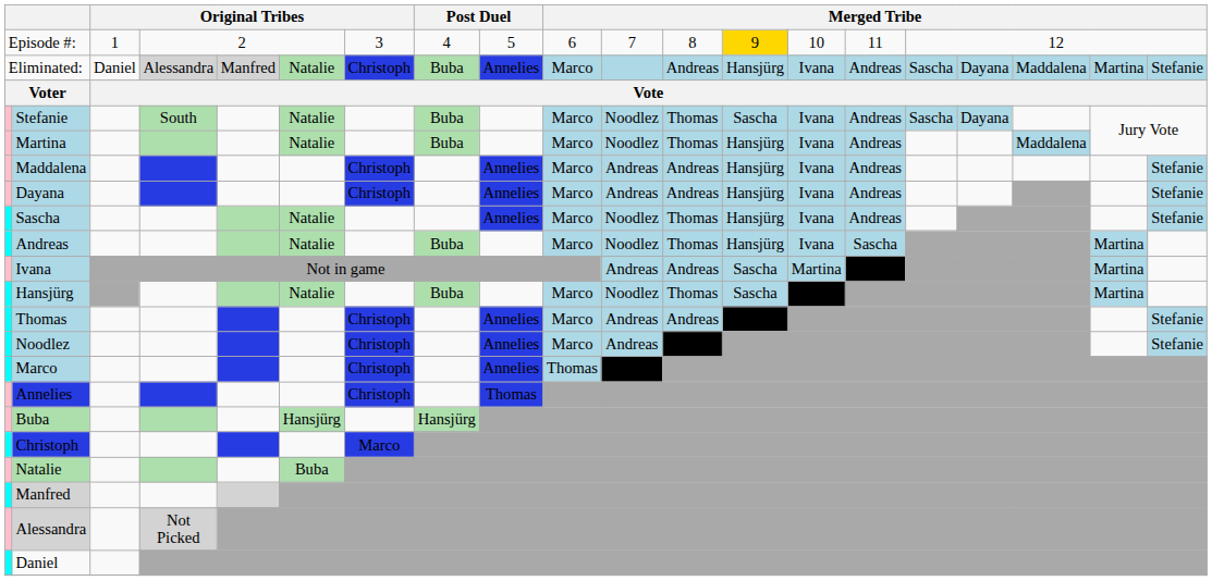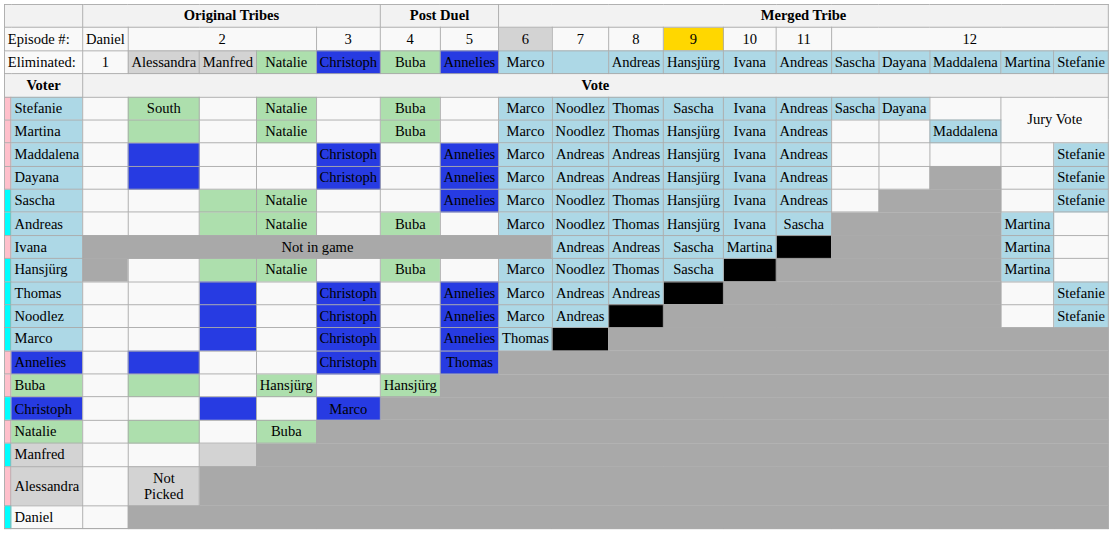 <table class="wikitable" style="text-align:center">
 <tr>
 <th colspan=2></th>
 <th colspan=5>Original Tribes</th>
 <th colspan=2>Post Duel</th>
 <th colspan=11>Merged Tribe</th>
 </tr>
 <tr>
 <td colspan=2 align="left">Episode #:</td>
-<td colspan=1>1</td>
+<td>Daniel<br></td>
 <td colspan=3>2</td>
 <td>3</td>
 <td>4</td>
 <td>5</td>
-<td>6</td>
+<td style="background: lightgrey;">6</td>
 <td>7</td>
 <td>8</td>
 <td style="background: gold;">9</td>
 <td>10</td>
 <td>11</td>
 <td colspan=5>12</td>
 </tr>
 <tr>
 <td colspan=2 align="left">Eliminated:</td>
-<td>Daniel<br></td>
+<td colspan=1>1</td>
 <td bgcolor="lightgray">Alessandra<br></td>
 <td bgcolor="lightgray">Manfred<br></td>
 <td bgcolor="#ADDFAD">Natalie<br></td>
 <td bgcolor="#273BE2"><span>Christoph<br></span></td>
 <td bgcolor="#ADDFAD">Buba<br></td>
 <td bgcolor="#273BE2"><span>Annelies<br></span></td>
 <td bgcolor="lightblue">Marco<br></td>
 <td bgcolor="lightblue"><br></td>
 <td bgcolor="lightblue">Andreas</td>
 <td bgcolor="lightblue">Hansjürg<br></td>
 <td bgcolor="lightblue">Ivana<br></td>
 <td bgcolor="lightblue">Andreas<br></td>
 <td bgcolor="lightblue">Sascha<br></td>
 <td bgcolor="lightblue">Dayana<br></td>
 <td bgcolor="lightblue">Maddalena<br></td>
 <td bgcolor="lightblue">Martina<br></td>
 <td bgcolor="lightblue">Stefanie<br></td>
 </tr>
 <tr>
 <th colspan=2>Voter</th>
 <th colspan=18>Vote</th>
 </tr>
 <tr>
 <td style="background:pink"></td>
 <td align="left" bgcolor="lightblue">Stefanie</td>
 <td></td>
 <td bgcolor="#ADDFAD">South</td>
 <td></td>
 <td bgcolor="#ADDFAD">Natalie</td>
 <td></td>
 <td bgcolor="#ADDFAD">Buba</td>
 <td></td>
 <td bgcolor="lightblue">Marco</td>
 <td bgcolor="lightblue">Noodlez</td>
 <td bgcolor="lightblue">Thomas</td>
 <td bgcolor="lightblue">Sascha</td>
 <td bgcolor="lightblue">Ivana</td>
 <td bgcolor="lightblue">Andreas</td>
 <td bgcolor="lightblue">Sascha</td>
 <td bgcolor="lightblue">Dayana</td>
 <td></td>
 <td colspan=2 rowspan=2>Jury Vote</td>
 </tr>
 <tr>
 <td style="background:pink"></td>
 <td align="left" bgcolor="lightblue">Martina</td>
 <td></td>
 <td bgcolor="#ADDFAD"></td>
 <td></td>
 <td bgcolor="#ADDFAD">Natalie</td>
 <td></td>
 <td bgcolor="#ADDFAD">Buba</td>
 <td></td>
 <td bgcolor="lightblue">Marco</td>
 <td bgcolor="lightblue">Noodlez</td>
 <td bgcolor="lightblue">Thomas</td>
 <td bgcolor="lightblue">Hansjürg</td>
 <td bgcolor="lightblue">Ivana</td>
 <td bgcolor="lightblue">Andreas</td>
 <td></td>
 <td></td>
 <td bgcolor="lightblue">Maddalena</td>
 </tr>
 <tr>
 <td style="background:pink"></td>
 <td align="left" bgcolor="lightblue">Maddalena</td>
 <td></td>
 <td bgcolor="#273BE2"><span></span></td>
 <td></td>
 <td></td>
 <td bgcolor="#273BE2"><span>Christoph</span></td>
 <td></td>
 <td bgcolor="#273BE2"><span>Annelies</span></td>
 <td bgcolor="lightblue">Marco</td>
 <td bgcolor="lightblue">Andreas</td>
 <td bgcolor="lightblue">Andreas</td>
 <td bgcolor="lightblue">Hansjürg</td>
 <td bgcolor="lightblue">Ivana</td>
 <td bgcolor="lightblue">Andreas</td>
 <td></td>
 <td></td>
 <td></td>
 <td></td>
 <td bgcolor="lightblue">Stefanie</td>
 </tr>
 <tr>
 <td style="background:pink"></td>
 <td align="left" bgcolor="lightblue">Dayana</td>
 <td></td>
 <td bgcolor="#273BE2"><span></span></td>
 <td></td>
 <td></td>
 <td bgcolor="#273BE2"><span>Christoph</span></td>
 <td></td>
 <td bgcolor="#273BE2"><span>Annelies</span></td>
 <td bgcolor="lightblue">Marco</td>
 <td bgcolor="lightblue">Andreas</td>
 <td bgcolor="lightblue">Andreas</td>
 <td bgcolor="lightblue">Hansjürg</td>
 <td bgcolor="lightblue">Ivana</td>
 <td bgcolor="lightblue">Andreas</td>
 <td></td>
 <td></td>
 <td bgcolor="darkgray" colspan=1></td>
 <td></td>
 <td bgcolor="lightblue">Stefanie</td>
 </tr>
 <tr>
 <td style="background:cyan"></td>
 <td align="left" bgcolor="lightblue">Sascha</td>
 <td></td>
 <td></td>
 <td bgcolor="#ADDFAD"></td>
 <td bgcolor="#ADDFAD">Natalie</td>
 <td></td>
 <td></td>
 <td bgcolor="#273BE2"><span>Annelies</span></td>
 <td bgcolor="lightblue">Marco</td>
 <td bgcolor="lightblue">Noodlez</td>
 <td bgcolor="lightblue">Thomas</td>
 <td bgcolor="lightblue">Hansjürg</td>
 <td bgcolor="lightblue">Ivana</td>
 <td bgcolor="lightblue">Andreas</td>
 <td></td>
 <td bgcolor="darkgray" colspan=2></td>
 <td></td>
 <td bgcolor="lightblue">Stefanie</td>
 </tr>
 <tr>
 <td style="background:cyan"></td>
 <td align="left" bgcolor="lightblue">Andreas</td>
 <td></td>
 <td></td>
 <td bgcolor="#ADDFAD"></td>
 <td bgcolor="#ADDFAD">Natalie</td>
 <td></td>
 <td bgcolor="#ADDFAD">Buba</td>
 <td></td>
 <td bgcolor="lightblue">Marco</td>
 <td bgcolor="lightblue">Noodlez</td>
 <td bgcolor="lightblue">Thomas</td>
 <td bgcolor="lightblue">Hansjürg</td>
 <td bgcolor="lightblue">Ivana</td>
 <td bgcolor="lightblue">Sascha</td>
 <td bgcolor="darkgray" colspan=3></td>
 <td bgcolor="lightblue">Martina</td>
 <td></td>
 </tr>
 <tr>
 <td style="background:pink"></td>
 <td align="left" bgcolor="lightblue">Ivana</td>
 <td bgcolor="darkgray" colspan=8>Not in game</td>
 <td bgcolor="lightblue">Andreas</td>
 <td bgcolor="lightblue">Andreas</td>
 <td bgcolor="lightblue">Sascha</td>
 <td bgcolor="lightblue">Martina</td>
 <td bgcolor="black"><span>Sascha</span></td>
 <td bgcolor="darkgray" colspan=3></td>
 <td bgcolor="lightblue">Martina</td>
 <td></td>
 </tr>
 <tr>
 <td style="background:cyan"></td>
 <td align="left" bgcolor="lightblue">Hansjürg</td>
 <td bgcolor="darkgray"></td>
 <td></td>
 <td bgcolor="#ADDFAD"></td>
 <td bgcolor="#ADDFAD">Natalie</td>
 <td></td>
 <td bgcolor="#ADDFAD">Buba</td>
 <td></td>
 <td bgcolor="lightblue">Marco</td>
 <td bgcolor="lightblue">Noodlez</td>
 <td bgcolor="lightblue">Thomas</td>
 <td bgcolor="lightblue">Sascha</td>
 <td bgcolor="black"><s><span>Sascha</span></s></td>
 <td bgcolor="darkgray" colspan=4></td>
 <td bgcolor="lightblue">Martina</td>
 <td></td>
 </tr>
 <tr>
 <td style="background:cyan"></td>
 <td align="left" bgcolor="lightblue">Thomas</td>
 <td></td>
 <td></td>
 <td bgcolor="#273BE2"><span></span></td>
 <td></td>
 <td bgcolor="#273BE2"><span>Christoph</span></td>
 <td></td>
 <td bgcolor="#273BE2"><span>Annelies</span></td>
 <td bgcolor="lightblue">Marco</td>
 <td bgcolor="lightblue">Andreas</td>
 <td bgcolor="lightblue">Andreas</td>
 <td bgcolor="black"><span>Hansjürg</span></td>
 <td bgcolor="darkgray" colspan=5></td>
 <td></td>
 <td bgcolor="lightblue">Stefanie</td>
 </tr>
 <tr>
 <td style="background:cyan"></td>
 <td align="left" bgcolor="lightblue">Noodlez</td>
 <td></td>
 <td></td>
 <td bgcolor="#273BE2"><span></span></td>
 <td></td>
 <td bgcolor="#273BE2"><span>Christoph</span></td>
 <td></td>
 <td bgcolor="#273BE2"><span>Annelies</span></td>
 <td bgcolor="lightblue">Marco</td>
 <td bgcolor="lightblue">Andreas</td>
 <td bgcolor="black"><span>Andreas</span></td>
 <td bgcolor="darkgray" colspan=6></td>
 <td></td>
 <td bgcolor="lightblue">Stefanie</td>
 </tr>
 <tr>
 <td style="background:cyan"></td>
 <td align="left" bgcolor="lightblue">Marco</td>
 <td></td>
 <td></td>
 <td bgcolor="#273BE2"><span></span></td>
 <td></td>
 <td bgcolor="#273BE2"><span>Christoph</span></td>
 <td></td>
 <td bgcolor="#273BE2"><span>Annelies</span></td>
 <td bgcolor="lightblue">Thomas</td>
 <td bgcolor="black"><span>Noodlez</span></td>
 <td bgcolor="darkgray" colspan=9></td>
 </tr>
 <tr>
 <td style="background:pink"></td>
 <td align="left" bgcolor="#273BE2"><span>Annelies</span></td>
 <td></td>
 <td bgcolor="#273BE2"><span></span></td>
 <td></td>
 <td></td>
 <td bgcolor="#273BE2"><span>Christoph</span></td>
 <td></td>
 <td bgcolor="#273BE2"><span>Thomas</span></td>
 <td bgcolor="darkgray" colspan=11></td>
 </tr>
 <tr>
 <td style="background:pink"></td>
 <td align="left" bgcolor="#ADDFAD">Buba</td>
 <td></td>
 <td bgcolor="#ADDFAD"></td>
 <td></td>
 <td bgcolor="#ADDFAD">Hansjürg</td>
 <td></td>
 <td bgcolor="#ADDFAD">Hansjürg</td>
 <td bgcolor="darkgray" colspan=12></td>
 </tr>
 <tr>
 <td style="background:cyan"></td>
 <td align="left" bgcolor="#273BE2"><span>Christoph</span></td>
 <td></td>
 <td></td>
 <td bgcolor="#273BE2"><span></span></td>
 <td></td>
 <td bgcolor="#273BE2"><span>Marco</span></td>
 <td bgcolor="darkgray" colspan=13></td>
 </tr>
 <tr>
 <td style="background:pink"></td>
 <td align="left" bgcolor="#ADDFAD">Natalie</td>
 <td></td>
 <td bgcolor="#ADDFAD"></td>
 <td></td>
 <td bgcolor="#ADDFAD">Buba</td>
 <td bgcolor="darkgray" colspan=14></td>
 </tr>
 <tr>
 <td style="background:cyan"></td>
 <td align="left" bgcolor="lightgray">Manfred</td>
 <td></td>
 <td></td>
 <td bgcolor="lightgray"></td>
 <td bgcolor="darkgray" colspan=15></td>
 </tr>
 <tr>
 <td style="background:pink"></td>
 <td align="left" bgcolor="lightgray">Alessandra</td>
 <td></td>
 <td bgcolor="lightgray">Not Picked</td>
 <td bgcolor="darkgray" colspan=16></td>
 </tr>
 <tr>
 <td style="background:cyan"></td>
 <td align="left">Daniel</td>
 <td></td>
 <td bgcolor="darkgray" colspan=17></td>
 </tr>
 <tr>
 </tr>
 </table>
